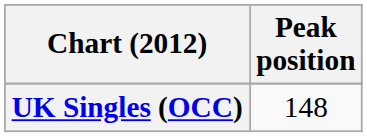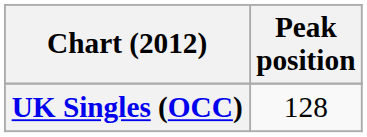 <table class="wikitable sortable plainrowheaders" style="text-align:center">
 <tr>
 <th scope="col">Chart (2012)</th>
 <th scope="col">Peak<br>position</th>
 </tr>
 <tr>
 </tr>
 <tr>
 <th scope="row"><a href='#'>UK Singles</a> (<a href='#'>OCC</a>)</th>
-<td>148</td>
+<td>128</td>
 </tr>
 </table>
